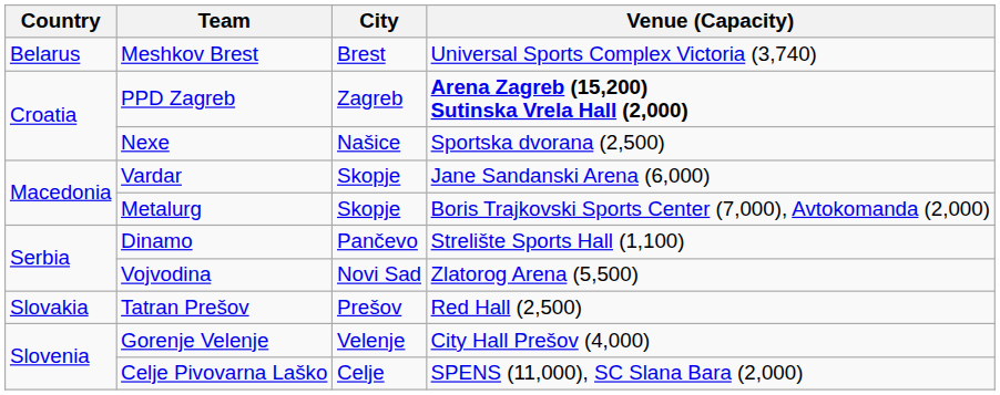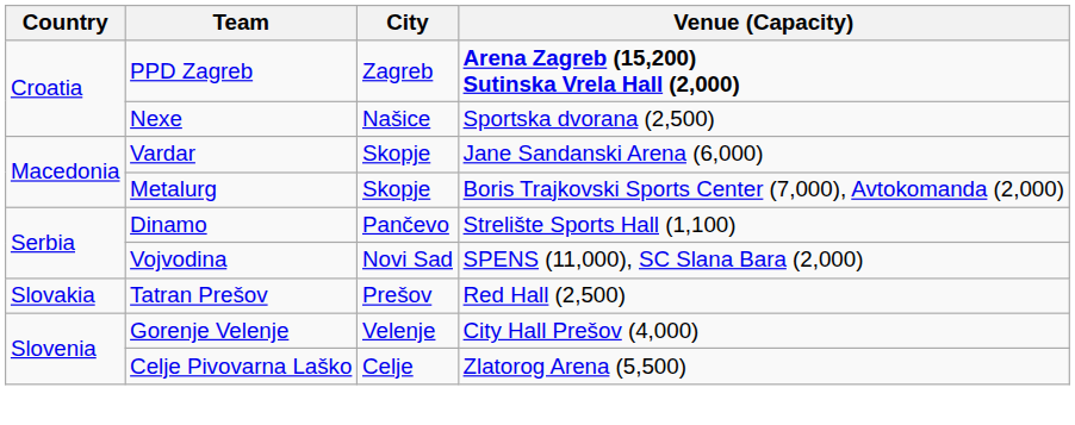 <table class="wikitable">
 <tr>
 <th>Country</th>
 <th>Team</th>
 <th>City</th>
 <th>Venue (Capacity)</th>
-</tr>
-<tr>
-<td> <a href='#'>Belarus</a></td>
-<td><a href='#'>Meshkov Brest</a></td>
-<td><a href='#'>Brest</a></td>
-<td><a href='#'>Universal Sports Complex Victoria</a> (3,740)</td>
 </tr>
 <tr>
 <td rowspan="2"> <a href='#'>Croatia</a></td>
 <td><a href='#'>PPD Zagreb</a></td>
 <td><a href='#'>Zagreb</a></td>
 <td><strong><a href='#'>Arena Zagreb</a>  (15,200)<br><a href='#'>Sutinska Vrela Hall</a> (2,000)</strong></td>
 </tr>
 <tr>
 <td><a href='#'>Nexe</a></td>
 <td><a href='#'>Našice</a></td>
 <td><a href='#'>Sportska dvorana</a> (2,500)</td>
 </tr>
 <tr>
 <td rowspan="2"> <a href='#'>Macedonia</a></td>
 <td><a href='#'>Vardar</a></td>
 <td><a href='#'>Skopje</a></td>
 <td><a href='#'>Jane Sandanski Arena</a> (6,000)</td>
 </tr>
 <tr>
 <td><a href='#'>Metalurg</a></td>
 <td><a href='#'>Skopje</a></td>
 <td><a href='#'>Boris Trajkovski Sports Center</a> (7,000), <a href='#'>Avtokomanda</a> (2,000)</td>
 </tr>
 <tr>
 <td rowspan="2"> <a href='#'>Serbia</a></td>
 <td><a href='#'>Dinamo</a></td>
 <td><a href='#'>Pančevo</a></td>
 <td><a href='#'>Strelište Sports Hall</a> (1,100)</td>
 </tr>
 <tr>
 <td><a href='#'>Vojvodina</a></td>
 <td><a href='#'>Novi Sad</a></td>
-<td><a href='#'>Zlatorog Arena</a> (5,500)</td>
+<td><a href='#'>SPENS</a> (11,000), <a href='#'>SC Slana Bara</a> (2,000)</td>
 </tr>
 <tr>
 <td> <a href='#'>Slovakia</a></td>
 <td><a href='#'>Tatran Prešov</a></td>
 <td><a href='#'>Prešov</a></td>
 <td><a href='#'>Red Hall</a> (2,500)</td>
 </tr>
 <tr>
 <td rowspan="2"> <a href='#'>Slovenia</a></td>
 <td><a href='#'>Gorenje Velenje</a></td>
 <td><a href='#'>Velenje</a></td>
 <td><a href='#'>City Hall Prešov</a> (4,000)</td>
 </tr>
 <tr>
 <td><a href='#'>Celje Pivovarna Laško</a></td>
 <td><a href='#'>Celje</a></td>
-<td><a href='#'>SPENS</a> (11,000), <a href='#'>SC Slana Bara</a> (2,000)</td>
+<td><a href='#'>Zlatorog Arena</a> (5,500)</td>
 </tr>
 </table>
